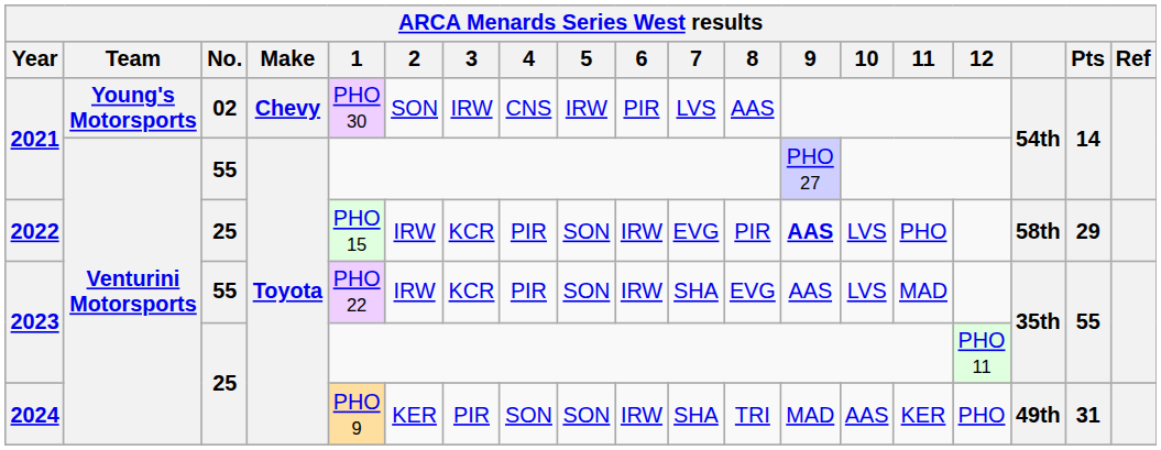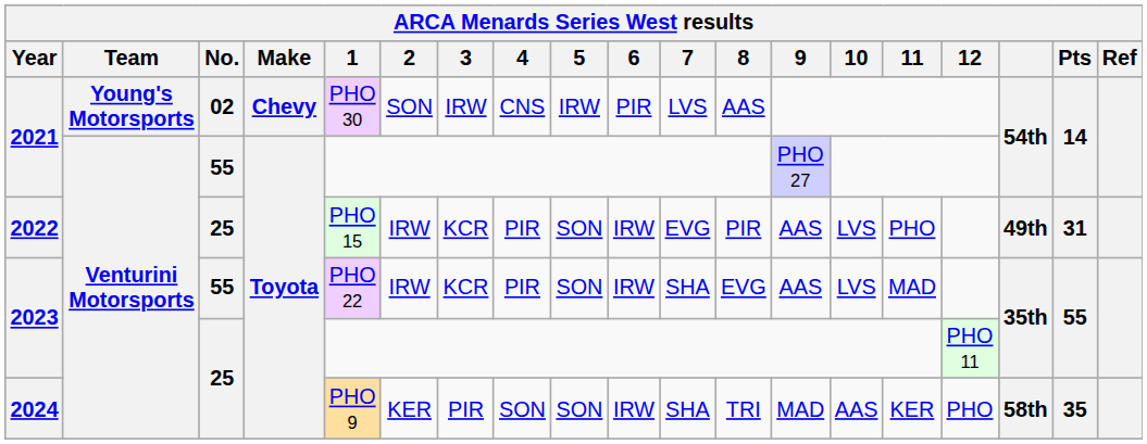 <table class="wikitable" style="text-align:center; font-size:75%">
 <tr>
 <th colspan=19><a href='#'>ARCA Menards Series West</a> results</th>
 </tr>
 <tr>
 <th>Year</th>
 <th>Team</th>
 <th>No.</th>
 <th>Make</th>
 <th>1</th>
 <th>2</th>
 <th>3</th>
 <th>4</th>
 <th>5</th>
 <th>6</th>
 <th>7</th>
 <th>8</th>
 <th>9</th>
 <th>10</th>
 <th>11</th>
 <th>12</th>
 <th></th>
 <th>Pts</th>
 <th>Ref</th>
 </tr>
 <tr>
 <th rowspan=2><a href='#'>2021</a></th>
 <th><a href='#'>Young's Motorsports</a></th>
 <th>02</th>
 <th><a href='#'>Chevy</a></th>
 <td style="background:#EFCFFF;"><a href='#'>PHO</a><br><small>30</small></td>
 <td><a href='#'>SON</a></td>
 <td><a href='#'>IRW</a></td>
 <td><a href='#'>CNS</a></td>
 <td><a href='#'>IRW</a></td>
 <td><a href='#'>PIR</a></td>
 <td><a href='#'>LVS</a></td>
 <td><a href='#'>AAS</a></td>
 <td colspan=4></td>
 <th rowspan=2>54th</th>
 <th rowspan=2>14</th>
 <th rowspan=2></th>
 </tr>
 <tr>
 <th rowspan=5><a href='#'>Venturini Motorsports</a></th>
 <th>55</th>
 <th rowspan=5><a href='#'>Toyota</a></th>
 <td colspan=8></td>
 <td style="background:#CFCFFF;"><a href='#'>PHO</a><br><small>27</small></td>
 <td colspan=3></td>
 </tr>
 <tr>
 <th><a href='#'>2022</a></th>
 <th>25</th>
 <td style="background:#DFFFDF;"><a href='#'>PHO</a><br><small>15</small></td>
 <td><a href='#'>IRW</a></td>
 <td><a href='#'>KCR</a></td>
 <td><a href='#'>PIR</a></td>
 <td><a href='#'>SON</a></td>
 <td><a href='#'>IRW</a></td>
 <td><a href='#'>EVG</a></td>
 <td><a href='#'>PIR</a></td>
-<td><strong><a href='#'>AAS</a></strong></td>
+<td><a href='#'>AAS</a></td>
 <td><a href='#'>LVS</a></td>
 <td><a href='#'>PHO</a></td>
 <td></td>
-<th>58th</th>
-<th>29</th>
+<th>49th</th>
+<th>31</th>
 <th></th>
 </tr>
 <tr>
 <th rowspan=2><a href='#'>2023</a></th>
 <th>55</th>
 <td style="background:#EFCFFF;"><a href='#'>PHO</a><br><small>22</small></td>
 <td><a href='#'>IRW</a></td>
 <td><a href='#'>KCR</a></td>
 <td><a href='#'>PIR</a></td>
 <td><a href='#'>SON</a></td>
 <td><a href='#'>IRW</a></td>
 <td><a href='#'>SHA</a></td>
 <td><a href='#'>EVG</a></td>
 <td><a href='#'>AAS</a></td>
 <td><a href='#'>LVS</a></td>
 <td><a href='#'>MAD</a></td>
 <td></td>
 <th rowspan=2>35th</th>
 <th rowspan=2>55</th>
 <th rowspan=2></th>
 </tr>
 <tr>
 <th rowspan=2>25</th>
 <td colspan=11></td>
 <td style="background:#DFFFDF;"><a href='#'>PHO</a><br><small>11</small></td>
 </tr>
 <tr>
 <th><a href='#'>2024</a></th>
 <td style="background:#FFDF9F;"><a href='#'>PHO</a><br><small>9</small></td>
 <td><a href='#'>KER</a></td>
 <td><a href='#'>PIR</a></td>
 <td><a href='#'>SON</a></td>
 <td><a href='#'>SON</a></td>
 <td><a href='#'>IRW</a></td>
 <td><a href='#'>SHA</a></td>
 <td><a href='#'>TRI</a></td>
 <td><a href='#'>MAD</a></td>
 <td><a href='#'>AAS</a></td>
 <td><a href='#'>KER</a></td>
 <td><a href='#'>PHO</a></td>
-<th>49th</th>
-<th>31</th>
+<th>58th</th>
+<th>35</th>
 <th></th>
 </tr>
 </table>
